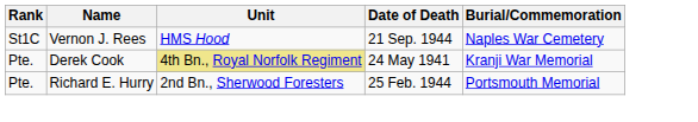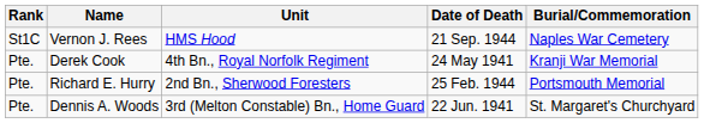 <table class="wikitable">
 <tr>
 <th>Rank</th>
 <th>Name</th>
 <th>Unit</th>
 <th>Date of Death</th>
 <th>Burial/Commemoration</th>
 </tr>
 <tr>
 <td>St1C</td>
 <td>Vernon J. Rees</td>
 <td><a href='#'>HMS <em>Hood</em></a></td>
 <td>21 Sep. 1944</td>
 <td><a href='#'>Naples War Cemetery</a></td>
 </tr>
 <tr>
 <td>Pte.</td>
 <td>Derek Cook</td>
-<td style="background: khaki;">4th Bn., <a href='#'>Royal Norfolk Regiment</a></td>
+<td>4th Bn., <a href='#'>Royal Norfolk Regiment</a></td>
 <td>24 May 1941</td>
 <td><a href='#'>Kranji War Memorial</a></td>
 </tr>
 <tr>
 <td>Pte.</td>
 <td>Richard E. Hurry</td>
 <td>2nd Bn., <a href='#'>Sherwood Foresters</a></td>
 <td>25 Feb. 1944</td>
 <td><a href='#'>Portsmouth Memorial</a></td>
 </tr>
+<tr>
+<td>Pte.</td>
+<td>Dennis A. Woods</td>
+<td>3rd (Melton Constable) Bn., <a href='#'>Home Guard</a></td>
+<td>22 Jun. 1941</td>
+<td>St. Margaret's Churchyard</td>
+</tr>
 </table>
